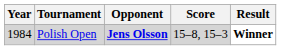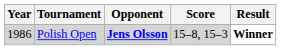 <table class="sortable wikitable" style="font-size: 90%;">
 <tr>
 <th>Year</th>
 <th>Tournament</th>
 <th>Opponent</th>
 <th>Score</th>
 <th>Result</th>
 </tr>
 <tr style="background:#D5D5D5">
-<td align="center">1984</td>
+<td align="center">1986</td>
 <td align="left"><a href='#'>Polish Open</a></td>
 <td align="left"><strong> <a href='#'>Jens Olsson</a></strong></td>
 <td align="left">15–8, 15–3</td>
 <td style="text-align:left; background:white"> <strong>Winner</strong></td>
 </tr>
 </table>
